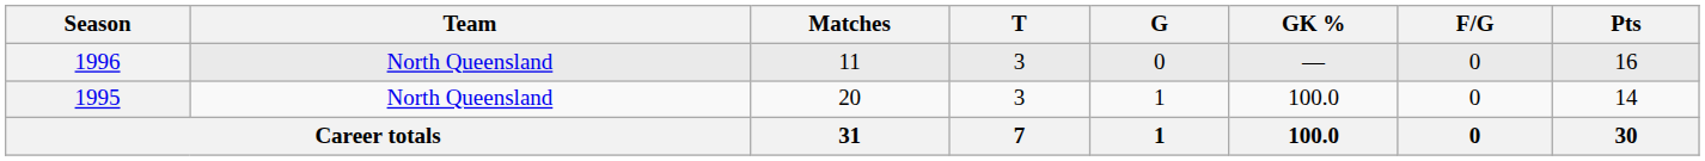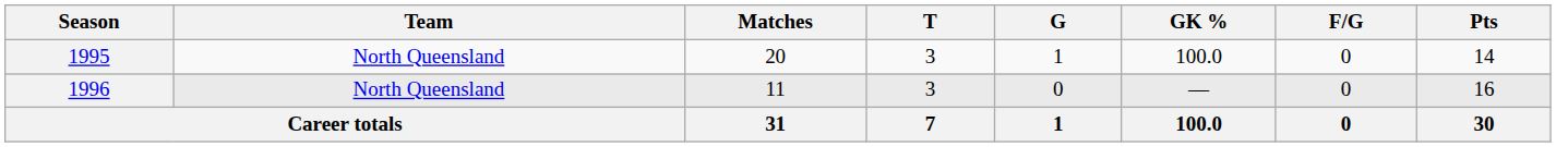 <table class="wikitable sortable"  style="font-size:90%; text-align:center; width:85%;">
 <tr>
 <th width=2%>Season</th>
 <th width=8%>Team</th>
 <th width=2%>Matches</th>
 <th width=2%>T</th>
 <th width=2%>G</th>
 <th width=2%>GK %</th>
 <th width=2%>F/G</th>
 <th width=2%>Pts</th>
 </tr>
+<tr>
+<th scope="row" style="text-align:center; font-weight:normal"><a href='#'>1995</a></th>
+<td style="text-align:center;"> <a href='#'>North Queensland</a></td>
+<td>20</td>
+<td>3</td>
+<td>1</td>
+<td>100.0</td>
+<td>0</td>
+<td>14</td>
+</tr>
 <tr style="background-color: #EAEAEA">
 <th scope="row" style="text-align:center; font-weight:normal"><a href='#'>1996</a></th>
 <td style="text-align:center;"> <a href='#'>North Queensland</a></td>
 <td>11</td>
 <td>3</td>
 <td>0</td>
 <td>—</td>
 <td>0</td>
 <td>16</td>
-</tr>
-<tr>
-<th scope="row" style="text-align:center; font-weight:normal"><a href='#'>1995</a></th>
-<td style="text-align:center;"> <a href='#'>North Queensland</a></td>
-<td>20</td>
-<td>3</td>
-<td>1</td>
-<td>100.0</td>
-<td>0</td>
-<td>14</td>
 </tr>
 <tr class="sortbottom">
 <th colspan=2>Career totals</th>
 <th>31</th>
 <th>7</th>
 <th>1</th>
 <th>100.0</th>
 <th>0</th>
 <th>30</th>
 </tr>
 </table>
